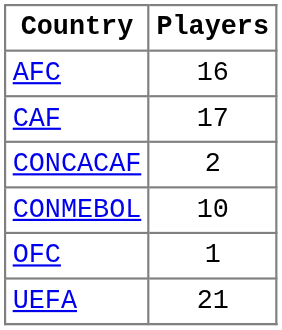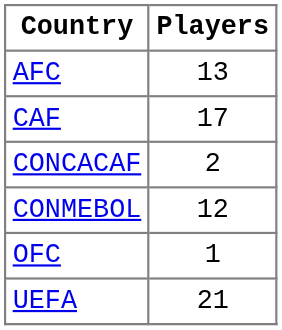 <table class="toccolours sortable" border="1" cellpadding="3" style="font-size:95%; border-collapse:collapse;">
 <tr>
 <th>Country</th>
 <th>Players</th>
 </tr>
 <tr>
 <td><a href='#'>AFC</a></td>
-<td style="text-align:center">16</td>
+<td style="text-align:center">13</td>
 </tr>
 <tr>
 <td><a href='#'>CAF</a></td>
 <td style="text-align:center">17</td>
 </tr>
 <tr>
 <td><a href='#'>CONCACAF</a></td>
 <td style="text-align:center">2</td>
 </tr>
 <tr>
 <td><a href='#'>CONMEBOL</a></td>
-<td style="text-align:center">10</td>
+<td style="text-align:center">12</td>
 </tr>
 <tr>
 <td><a href='#'>OFC</a></td>
 <td style="text-align:center">1</td>
 </tr>
 <tr>
 <td><a href='#'>UEFA</a></td>
 <td style="text-align:center">21</td>
 </tr>
 <tr>
 </tr>
 </table>
